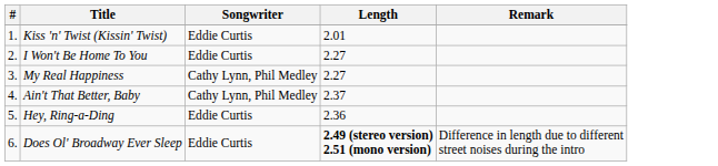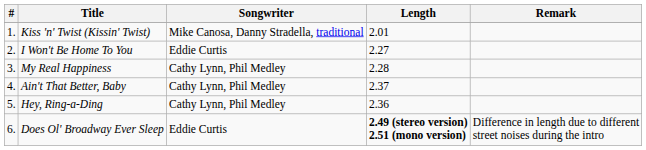 <table class="wikitable">
 <tr>
 <th>#</th>
 <th>Title</th>
 <th>Songwriter</th>
 <th>Length</th>
 <th>Remark</th>
 </tr>
 <tr bgcolor=>
 </tr>
 <tr>
 <td>1.</td>
 <td><em>Kiss 'n' Twist (Kissin' Twist)</em></td>
-<td>Eddie Curtis</td>
+<td>Mike Canosa, Danny Stradella, <a href='#'>traditional</a></td>
 <td>2.01</td>
 <td></td>
 </tr>
 <tr>
 <td>2.</td>
 <td><em>I Won't Be Home To You</em></td>
 <td>Eddie Curtis</td>
 <td>2.27</td>
 <td></td>
 </tr>
 <tr>
 <td>3.</td>
 <td><em>My Real Happiness</em></td>
 <td>Cathy Lynn, Phil Medley</td>
-<td>2.27</td>
+<td>2.28</td>
 <td></td>
 </tr>
 <tr>
 <td>4.</td>
 <td><em>Ain't That Better, Baby</em></td>
 <td>Cathy Lynn, Phil Medley</td>
 <td>2.37</td>
 <td></td>
 </tr>
 <tr>
 <td>5.</td>
 <td><em>Hey, Ring-a-Ding</em></td>
-<td>Eddie Curtis</td>
+<td>Cathy Lynn, Phil Medley</td>
 <td>2.36</td>
 <td></td>
 </tr>
 <tr>
 <td>6.</td>
 <td><em>Does Ol' Broadway Ever Sleep</em></td>
 <td>Eddie Curtis</td>
 <td><strong>2.49 (stereo version)<br>2.51 (mono version)</strong></td>
 <td>Difference in length due to different<br>street noises during the intro</td>
 </tr>
 </table>
